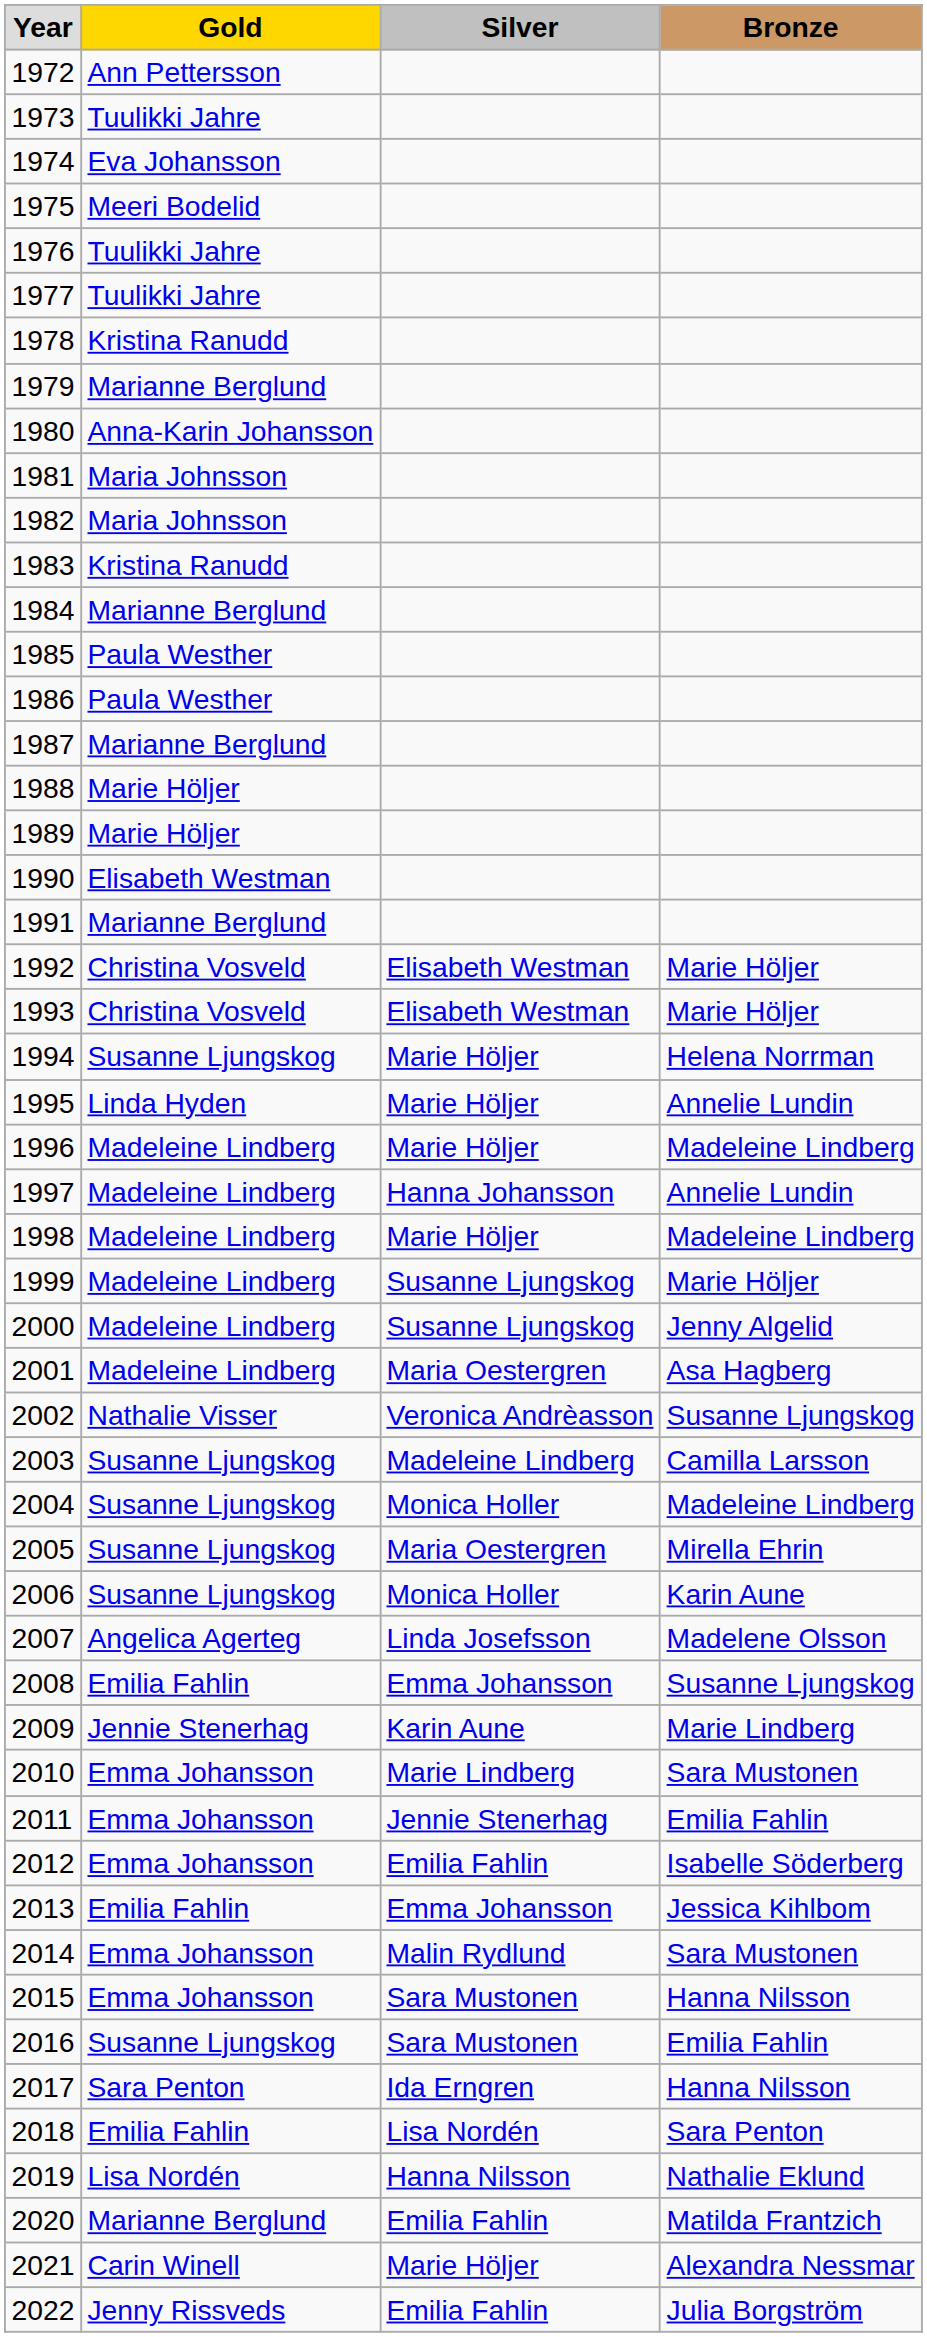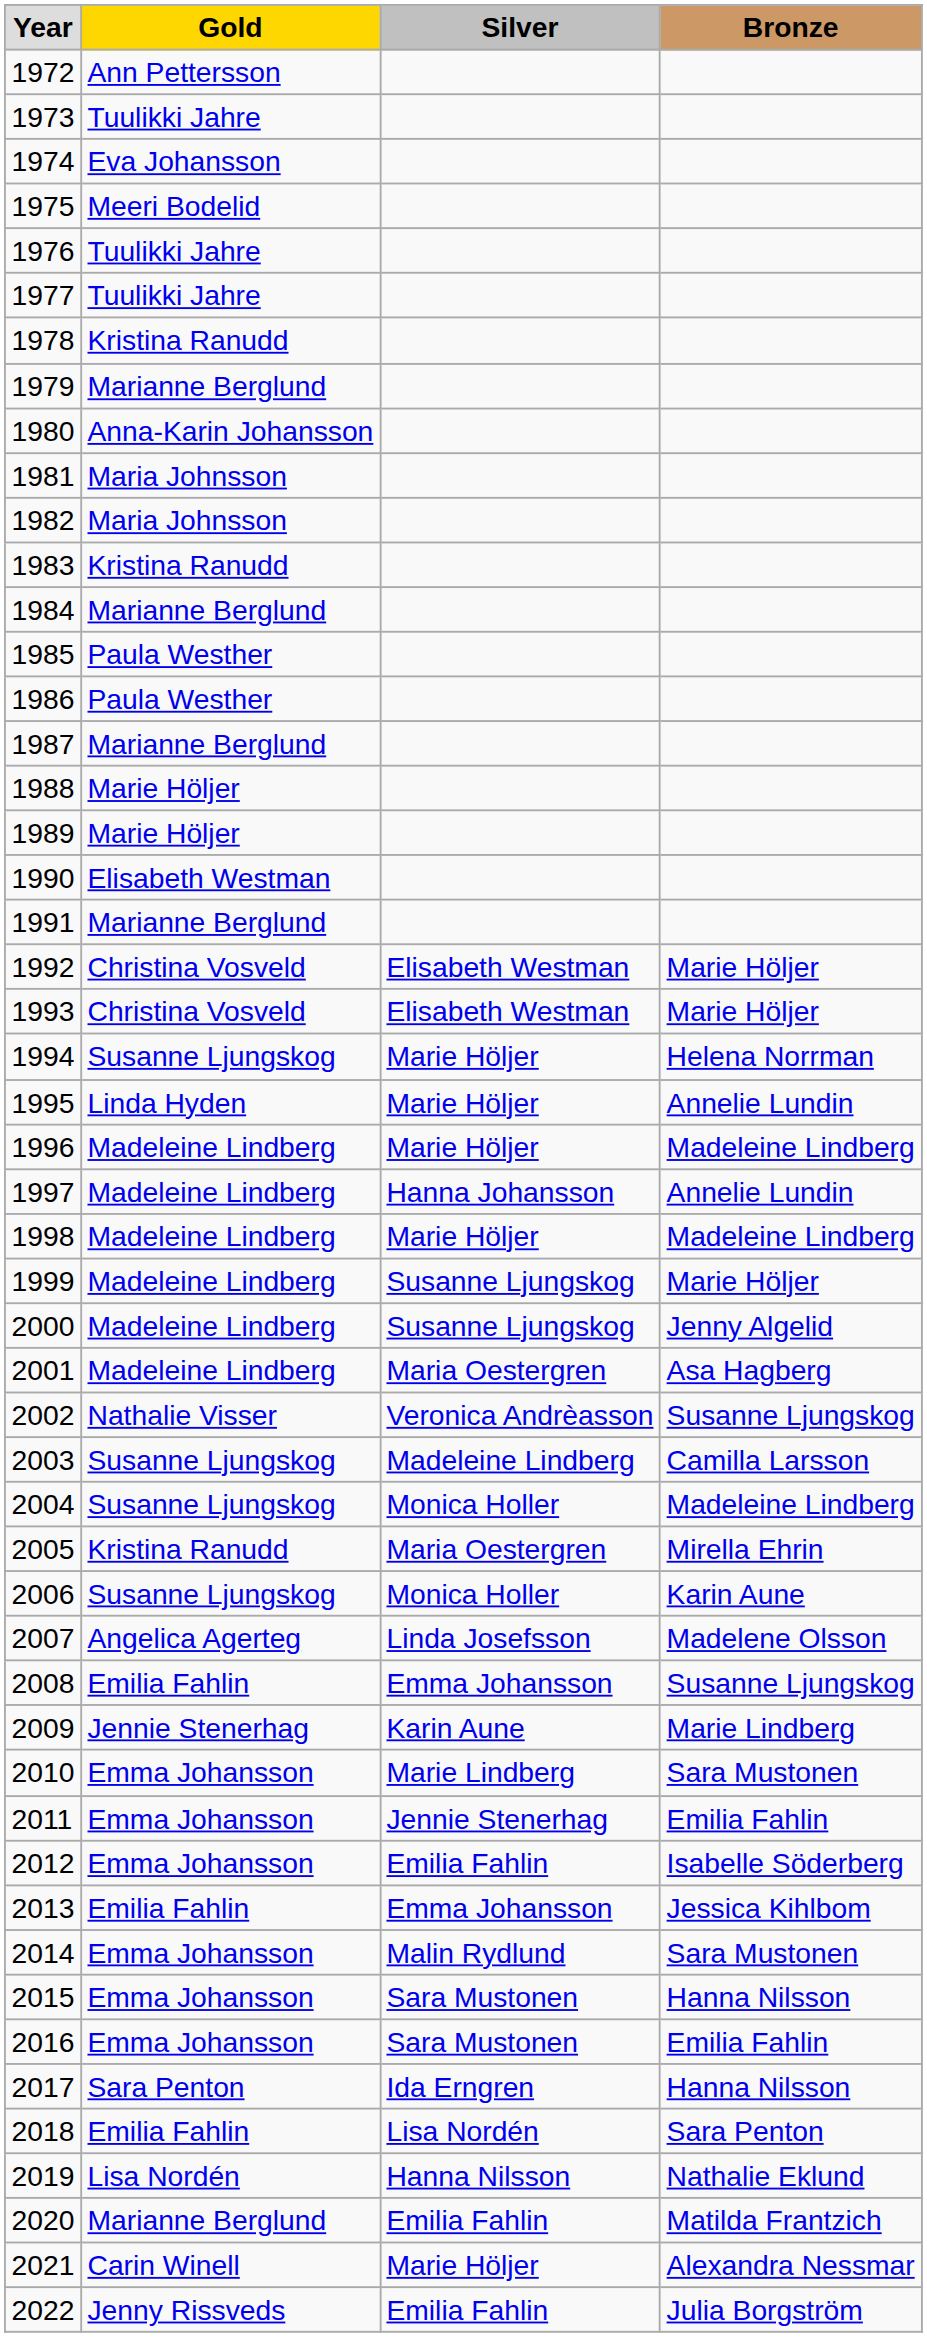 <table class="wikitable sortable alternance" style="font-size:95%">
 <tr style="text-align:center; background:#e4e4e4; font-weight:bold;">
 <td style="background:#ddd; ">Year</td>
 <td style="background:gold; ">Gold</td>
 <td style="background:silver; ">Silver</td>
 <td style="background:#c96; ">Bronze</td>
 </tr>
 <tr>
 <td>1972</td>
 <td><a href='#'>Ann Pettersson</a></td>
 <td></td>
 <td></td>
 </tr>
 <tr>
 <td>1973</td>
 <td><a href='#'>Tuulikki Jahre</a></td>
 <td></td>
 <td></td>
 </tr>
 <tr>
 <td>1974</td>
 <td><a href='#'>Eva Johansson</a></td>
 <td></td>
 <td></td>
 </tr>
 <tr>
 <td>1975</td>
 <td><a href='#'>Meeri Bodelid</a></td>
 <td></td>
 <td></td>
 </tr>
 <tr>
 <td>1976</td>
 <td><a href='#'>Tuulikki Jahre</a></td>
 <td></td>
 <td></td>
 </tr>
 <tr>
 <td>1977</td>
 <td><a href='#'>Tuulikki Jahre</a></td>
 <td></td>
 <td></td>
 </tr>
 <tr>
 <td>1978</td>
 <td><a href='#'>Kristina Ranudd</a></td>
 <td></td>
 <td></td>
 </tr>
 <tr>
 <td>1979</td>
 <td><a href='#'>Marianne Berglund</a></td>
 <td></td>
 <td></td>
 </tr>
 <tr>
 <td>1980</td>
 <td><a href='#'>Anna-Karin Johansson</a></td>
 <td></td>
 <td></td>
 </tr>
 <tr>
 <td>1981</td>
 <td><a href='#'>Maria Johnsson</a></td>
 <td></td>
 <td></td>
 </tr>
 <tr>
 <td>1982</td>
 <td><a href='#'>Maria Johnsson</a></td>
 <td></td>
 <td></td>
 </tr>
 <tr>
 <td>1983</td>
 <td><a href='#'>Kristina Ranudd</a></td>
 <td></td>
 <td></td>
 </tr>
 <tr>
 <td>1984</td>
 <td><a href='#'>Marianne Berglund</a></td>
 <td></td>
 <td></td>
 </tr>
 <tr>
 <td>1985</td>
 <td><a href='#'>Paula Westher</a></td>
 <td></td>
 <td></td>
 </tr>
 <tr>
 <td>1986</td>
 <td><a href='#'>Paula Westher</a></td>
 <td></td>
 <td></td>
 </tr>
 <tr>
 <td>1987</td>
 <td><a href='#'>Marianne Berglund</a></td>
 <td></td>
 <td></td>
 </tr>
 <tr>
 <td>1988</td>
 <td><a href='#'>Marie Höljer</a></td>
 <td></td>
 <td></td>
 </tr>
 <tr>
 <td>1989</td>
 <td><a href='#'>Marie Höljer</a></td>
 <td></td>
 <td></td>
 </tr>
 <tr>
 <td>1990</td>
 <td><a href='#'>Elisabeth Westman</a></td>
 <td></td>
 <td></td>
 </tr>
 <tr>
 <td>1991</td>
 <td><a href='#'>Marianne Berglund</a></td>
 <td></td>
 <td></td>
 </tr>
 <tr>
 <td>1992</td>
 <td><a href='#'>Christina Vosveld</a></td>
 <td><a href='#'>Elisabeth Westman</a></td>
 <td><a href='#'>Marie Höljer</a></td>
 </tr>
 <tr>
 <td>1993</td>
 <td><a href='#'>Christina Vosveld </a></td>
 <td><a href='#'>Elisabeth Westman</a></td>
 <td><a href='#'>Marie Höljer</a></td>
 </tr>
 <tr>
 <td>1994</td>
 <td><a href='#'>Susanne Ljungskog</a></td>
 <td><a href='#'>Marie Höljer</a></td>
 <td><a href='#'>Helena Norrman</a></td>
 </tr>
 <tr>
 <td>1995</td>
 <td><a href='#'>Linda Hyden</a></td>
 <td><a href='#'>Marie Höljer</a></td>
 <td><a href='#'>Annelie Lundin</a></td>
 </tr>
 <tr>
 <td>1996</td>
 <td><a href='#'>Madeleine Lindberg</a></td>
 <td><a href='#'>Marie Höljer</a></td>
 <td><a href='#'>Madeleine Lindberg</a></td>
 </tr>
 <tr>
 <td>1997</td>
 <td><a href='#'>Madeleine Lindberg</a></td>
 <td><a href='#'>Hanna Johansson</a></td>
 <td><a href='#'>Annelie Lundin</a></td>
 </tr>
 <tr>
 <td>1998</td>
 <td><a href='#'>Madeleine Lindberg</a></td>
 <td><a href='#'>Marie Höljer</a></td>
 <td><a href='#'>Madeleine Lindberg</a></td>
 </tr>
 <tr>
 <td>1999</td>
 <td><a href='#'>Madeleine Lindberg</a></td>
 <td><a href='#'>Susanne Ljungskog</a></td>
 <td><a href='#'>Marie Höljer</a></td>
 </tr>
 <tr>
 <td>2000</td>
 <td><a href='#'>Madeleine Lindberg</a></td>
 <td><a href='#'>Susanne Ljungskog</a></td>
 <td><a href='#'>Jenny Algelid</a></td>
 </tr>
 <tr>
 <td>2001</td>
 <td><a href='#'>Madeleine Lindberg</a></td>
 <td><a href='#'>Maria Oestergren</a></td>
 <td><a href='#'>Asa Hagberg</a></td>
 </tr>
 <tr>
 <td>2002</td>
 <td><a href='#'>Nathalie Visser</a></td>
 <td><a href='#'>Veronica Andrèasson</a></td>
 <td><a href='#'>Susanne Ljungskog</a></td>
 </tr>
 <tr>
 <td>2003</td>
 <td><a href='#'>Susanne Ljungskog</a></td>
 <td><a href='#'>Madeleine Lindberg</a></td>
 <td><a href='#'>Camilla Larsson</a></td>
 </tr>
 <tr>
 <td>2004</td>
 <td><a href='#'>Susanne Ljungskog</a></td>
 <td><a href='#'>Monica Holler</a></td>
 <td><a href='#'>Madeleine Lindberg</a></td>
 </tr>
 <tr>
 <td>2005</td>
-<td><a href='#'>Susanne Ljungskog</a></td>
+<td><a href='#'>Kristina Ranudd</a></td>
 <td><a href='#'>Maria Oestergren</a></td>
 <td><a href='#'>Mirella Ehrin</a></td>
 </tr>
 <tr>
 <td>2006</td>
 <td><a href='#'>Susanne Ljungskog</a></td>
 <td><a href='#'>Monica Holler</a></td>
 <td><a href='#'>Karin Aune</a></td>
 </tr>
 <tr>
 <td>2007</td>
 <td><a href='#'>Angelica Agerteg</a></td>
 <td><a href='#'>Linda Josefsson</a></td>
 <td><a href='#'>Madelene Olsson</a></td>
 </tr>
 <tr>
 <td>2008</td>
 <td><a href='#'>Emilia Fahlin</a></td>
 <td><a href='#'>Emma Johansson</a></td>
 <td><a href='#'>Susanne Ljungskog</a></td>
 </tr>
 <tr>
 <td>2009</td>
 <td><a href='#'>Jennie Stenerhag</a></td>
 <td><a href='#'>Karin Aune</a></td>
 <td><a href='#'>Marie Lindberg</a></td>
 </tr>
 <tr>
 <td>2010</td>
 <td><a href='#'>Emma Johansson</a></td>
 <td><a href='#'>Marie Lindberg</a></td>
 <td><a href='#'>Sara Mustonen</a></td>
 </tr>
 <tr>
 <td>2011</td>
 <td><a href='#'>Emma Johansson</a></td>
 <td><a href='#'>Jennie Stenerhag</a></td>
 <td><a href='#'>Emilia Fahlin</a></td>
 </tr>
 <tr>
 <td>2012</td>
 <td><a href='#'>Emma Johansson</a></td>
 <td><a href='#'>Emilia Fahlin</a></td>
 <td><a href='#'>Isabelle Söderberg</a></td>
 </tr>
 <tr>
 <td>2013</td>
 <td><a href='#'>Emilia Fahlin</a></td>
 <td><a href='#'>Emma Johansson</a></td>
 <td><a href='#'>Jessica Kihlbom</a></td>
 </tr>
 <tr>
 <td>2014</td>
 <td><a href='#'>Emma Johansson</a></td>
 <td><a href='#'>Malin Rydlund</a></td>
 <td><a href='#'>Sara Mustonen</a></td>
 </tr>
 <tr>
 <td>2015</td>
 <td><a href='#'>Emma Johansson</a></td>
 <td><a href='#'>Sara Mustonen</a></td>
 <td><a href='#'>Hanna Nilsson</a></td>
 </tr>
 <tr>
 <td>2016</td>
-<td><a href='#'>Susanne Ljungskog</a></td>
+<td><a href='#'>Emma Johansson</a></td>
 <td><a href='#'>Sara Mustonen</a></td>
 <td><a href='#'>Emilia Fahlin</a></td>
 </tr>
 <tr>
 <td>2017</td>
 <td><a href='#'>Sara Penton</a></td>
 <td><a href='#'>Ida Erngren</a></td>
 <td><a href='#'>Hanna Nilsson</a></td>
 </tr>
 <tr>
 <td>2018</td>
 <td><a href='#'>Emilia Fahlin</a></td>
 <td><a href='#'>Lisa Nordén</a></td>
 <td><a href='#'>Sara Penton</a></td>
 </tr>
 <tr>
 <td>2019</td>
 <td><a href='#'>Lisa Nordén</a></td>
 <td><a href='#'>Hanna Nilsson</a></td>
 <td><a href='#'>Nathalie Eklund</a></td>
 </tr>
 <tr>
 <td>2020</td>
 <td><a href='#'>Marianne Berglund</a></td>
 <td><a href='#'>Emilia Fahlin</a></td>
 <td><a href='#'>Matilda Frantzich</a></td>
 </tr>
 <tr>
 <td>2021</td>
 <td><a href='#'>Carin Winell</a></td>
 <td><a href='#'>Marie Höljer</a></td>
 <td><a href='#'>Alexandra Nessmar</a></td>
 </tr>
 <tr>
 <td>2022</td>
 <td><a href='#'>Jenny Rissveds</a></td>
 <td><a href='#'>Emilia Fahlin</a></td>
 <td><a href='#'>Julia Borgström</a></td>
 </tr>
 </table>
